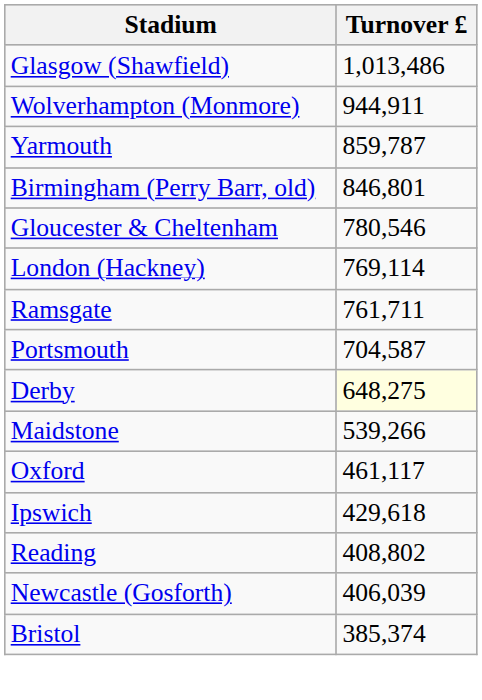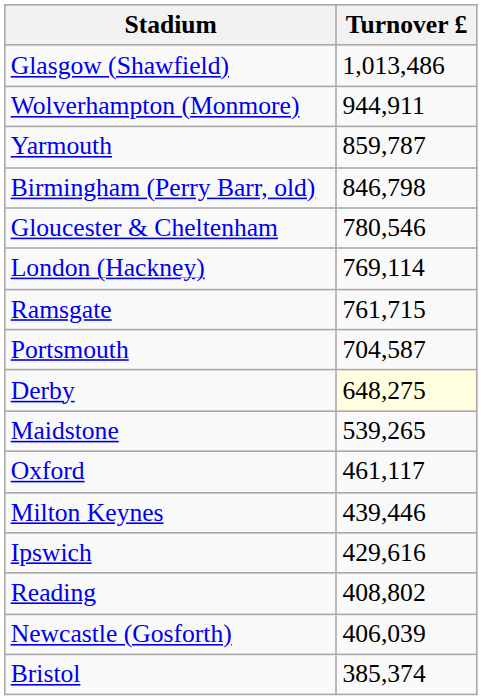 <table class="wikitable">
 <tr>
 <th width=200>Stadium</th>
 <th width=80>Turnover £</th>
 </tr>
 <tr>
 <td><a href='#'>Glasgow (Shawfield)</a></td>
 <td>1,013,486</td>
 </tr>
 <tr>
 <td><a href='#'>Wolverhampton (Monmore)</a></td>
 <td>944,911</td>
 </tr>
 <tr>
 <td><a href='#'>Yarmouth</a></td>
 <td>859,787</td>
 </tr>
 <tr>
 <td><a href='#'>Birmingham (Perry Barr, old)</a></td>
-<td>846,801</td>
+<td>846,798</td>
 </tr>
 <tr>
 <td><a href='#'>Gloucester & Cheltenham</a></td>
 <td>780,546</td>
 </tr>
 <tr>
 <td><a href='#'>London (Hackney)</a></td>
 <td>769,114</td>
 </tr>
 <tr>
 <td><a href='#'>Ramsgate</a></td>
-<td>761,711</td>
+<td>761,715</td>
 </tr>
 <tr>
 <td><a href='#'>Portsmouth</a></td>
 <td>704,587</td>
 </tr>
 <tr>
 <td><a href='#'>Derby</a></td>
 <td style="background: lightyellow;">648,275</td>
 </tr>
 <tr>
 <td><a href='#'>Maidstone</a></td>
-<td>539,266</td>
+<td>539,265</td>
 </tr>
 <tr>
 <td><a href='#'>Oxford</a></td>
 <td>461,117</td>
 </tr>
 <tr>
+<td><a href='#'>Milton Keynes</a></td>
+<td>439,446</td>
+</tr>
+<tr>
 <td><a href='#'>Ipswich</a></td>
-<td>429,618</td>
+<td>429,616</td>
 </tr>
 <tr>
 <td><a href='#'>Reading</a></td>
 <td>408,802</td>
 </tr>
 <tr>
 <td><a href='#'>Newcastle (Gosforth)</a></td>
 <td>406,039</td>
 </tr>
 <tr>
 <td><a href='#'>Bristol</a></td>
 <td>385,374</td>
 </tr>
 </table>
